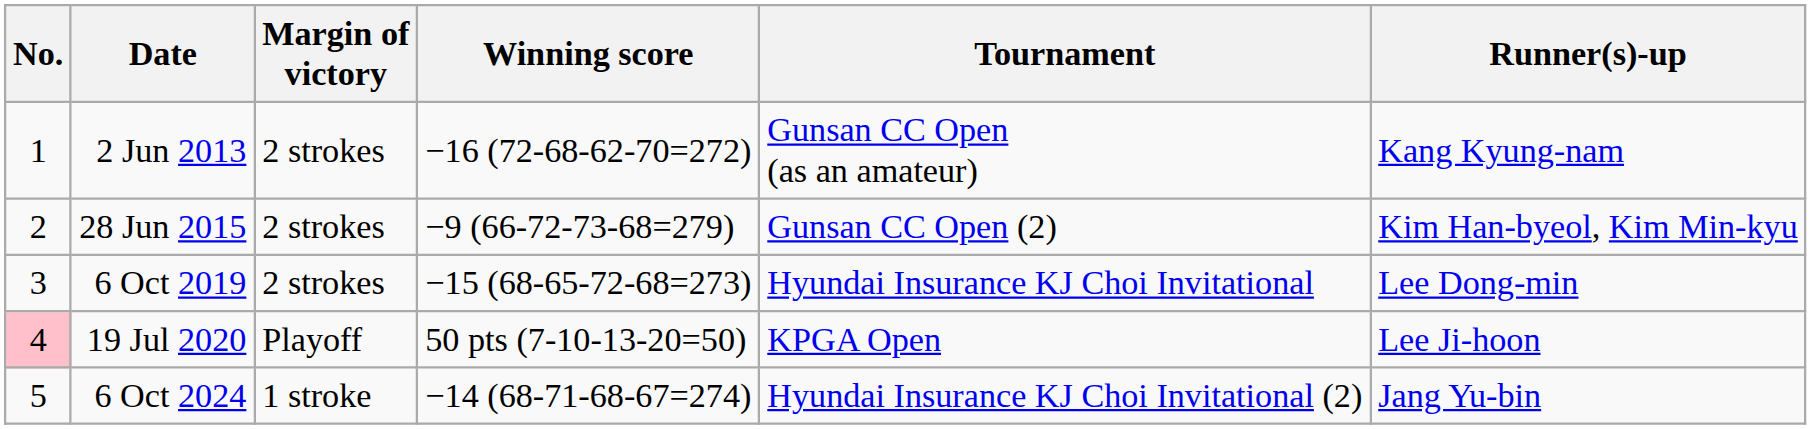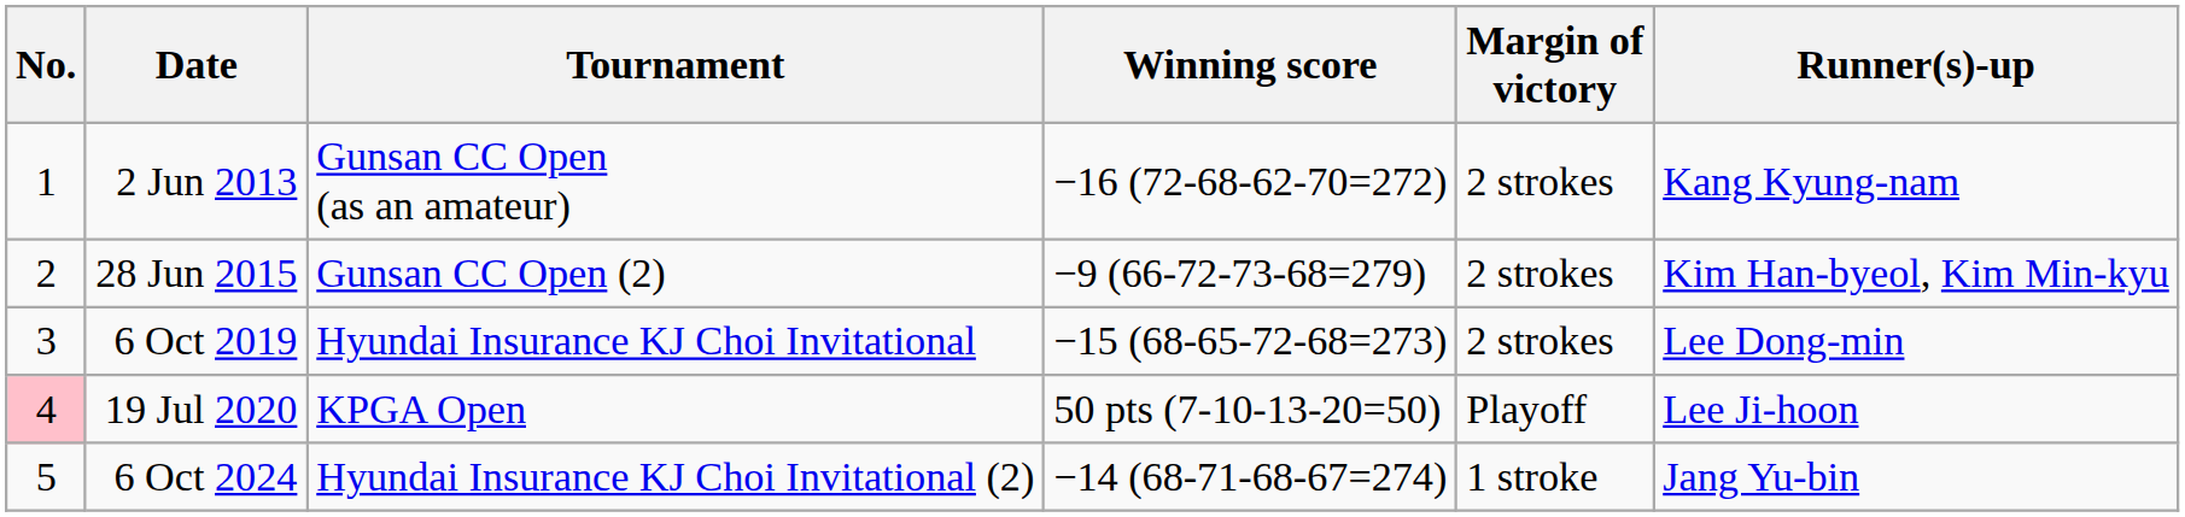 <table class="wikitable" style="font-size:95%;">
 <tr>
 <th>No.</th>
 <th>Date</th>
+<th>Tournament</th>
+<th>Winning score</th>
 <th>Margin of<br>victory</th>
-<th>Winning score</th>
-<th>Tournament</th>
 <th>Runner(s)-up</th>
 </tr>
 <tr>
 <td align=center>1</td>
 <td align=right>2 Jun <a href='#'>2013</a></td>
+<td><a href='#'>Gunsan CC Open</a><br>(as an amateur)</td>
+<td>−16 (72-68-62-70=272)</td>
 <td>2 strokes</td>
-<td>−16 (72-68-62-70=272)</td>
-<td><a href='#'>Gunsan CC Open</a><br>(as an amateur)</td>
 <td> <a href='#'>Kang Kyung-nam</a></td>
 </tr>
 <tr>
 <td align=center>2</td>
 <td align=right>28 Jun <a href='#'>2015</a></td>
+<td><a href='#'>Gunsan CC Open</a> (2)</td>
+<td>−9 (66-72-73-68=279)</td>
 <td>2 strokes</td>
-<td>−9 (66-72-73-68=279)</td>
-<td><a href='#'>Gunsan CC Open</a> (2)</td>
 <td> <a href='#'>Kim Han-byeol</a>,  <a href='#'>Kim Min-kyu</a></td>
 </tr>
 <tr>
 <td align=center>3</td>
 <td align=right>6 Oct <a href='#'>2019</a></td>
+<td><a href='#'>Hyundai Insurance KJ Choi Invitational</a></td>
+<td>−15 (68-65-72-68=273)</td>
 <td>2 strokes</td>
-<td>−15 (68-65-72-68=273)</td>
-<td><a href='#'>Hyundai Insurance KJ Choi Invitational</a></td>
 <td> <a href='#'>Lee Dong-min</a></td>
 </tr>
 <tr>
 <td align=center style="background: pink;">4</td>
 <td align=right>19 Jul <a href='#'>2020</a></td>
+<td><a href='#'>KPGA Open</a></td>
+<td>50 pts (7-10-13-20=50)</td>
 <td>Playoff</td>
-<td>50 pts (7-10-13-20=50)</td>
-<td><a href='#'>KPGA Open</a></td>
 <td> <a href='#'>Lee Ji-hoon</a></td>
 </tr>
 <tr>
 <td align=center>5</td>
 <td align=right>6 Oct <a href='#'>2024</a></td>
+<td><a href='#'>Hyundai Insurance KJ Choi Invitational</a> (2)</td>
+<td>−14 (68-71-68-67=274)</td>
 <td>1 stroke</td>
-<td>−14 (68-71-68-67=274)</td>
-<td><a href='#'>Hyundai Insurance KJ Choi Invitational</a> (2)</td>
 <td> <a href='#'>Jang Yu-bin</a></td>
 </tr>
 </table>
